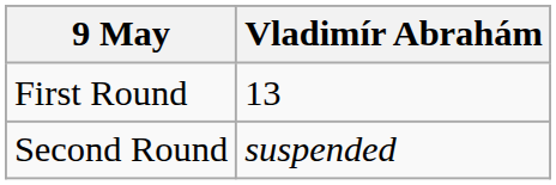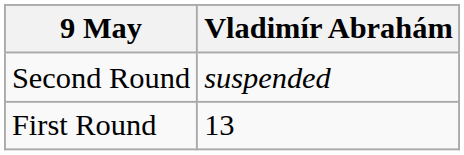 <table class="wikitable">
 <tr>
 <th>9 May</th>
 <th>Vladimír Abrahám</th>
 </tr>
 <tr>
+<td>Second Round</td>
+<td><em>suspended</em></td>
+</tr>
+<tr>
 <td>First Round</td>
 <td>13</td>
 </tr>
-<tr>
-<td>Second Round</td>
-<td><em>suspended</em></td>
-</tr>
 </table>
